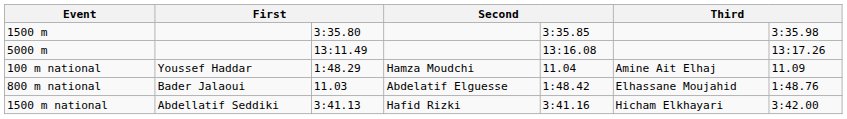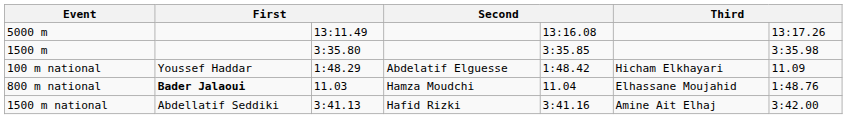 <table class=wikitable>
 <tr>
 <th style="width:13em">Event</th>
 <th colspan=2 style="width:20em">First</th>
 <th colspan=2 style="width:20em">Second</th>
 <th colspan=2 style="width:20em">Third</th>
+</tr>
+<tr>
+<td>5000 m</td>
+<td></td>
+<td>13:11.49</td>
+<td></td>
+<td>13:16.08</td>
+<td></td>
+<td>13:17.26</td>
 </tr>
 <tr>
 <td>1500 m</td>
 <td></td>
 <td>3:35.80</td>
 <td></td>
 <td>3:35.85 </td>
 <td></td>
 <td>3:35.98 </td>
 </tr>
 <tr>
-<td>5000 m</td>
-<td></td>
-<td>13:11.49</td>
-<td></td>
-<td>13:16.08</td>
-<td></td>
-<td>13:17.26</td>
-</tr>
-<tr>
 <td>100 m national </td>
 <td>Youssef Haddar</td>
 <td>1:48.29</td>
-<td>Hamza Moudchi</td>
-<td>11.04</td>
-<td>Amine Ait Elhaj</td>
+<td>Abdelatif Elguesse</td>
+<td>1:48.42</td>
+<td>Hicham Elkhayari</td>
 <td>11.09</td>
 </tr>
 <tr>
 <td>800 m national</td>
-<td>Bader Jalaoui</td>
+<td><strong>Bader Jalaoui</strong></td>
 <td>11.03</td>
-<td>Abdelatif Elguesse</td>
-<td>1:48.42</td>
+<td>Hamza Moudchi</td>
+<td>11.04</td>
 <td>Elhassane Moujahid</td>
 <td>1:48.76</td>
 </tr>
 <tr>
 <td>1500 m national</td>
 <td>Abdellatif Seddiki</td>
 <td>3:41.13</td>
 <td>Hafid Rizki</td>
 <td>3:41.16 </td>
-<td>Hicham Elkhayari</td>
+<td>Amine Ait Elhaj</td>
 <td>3:42.00 </td>
 </tr>
 </table>
